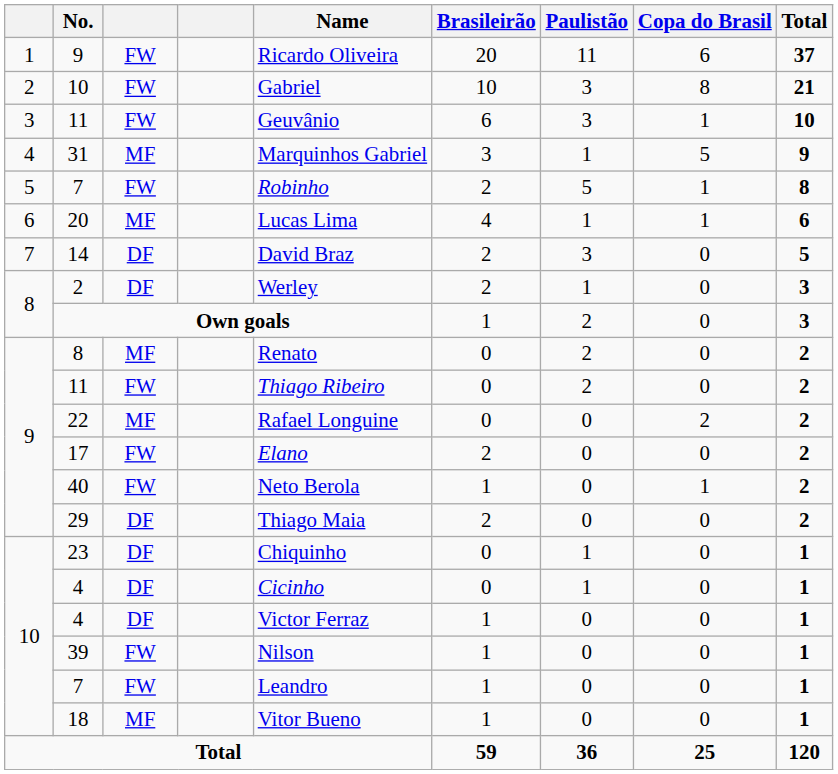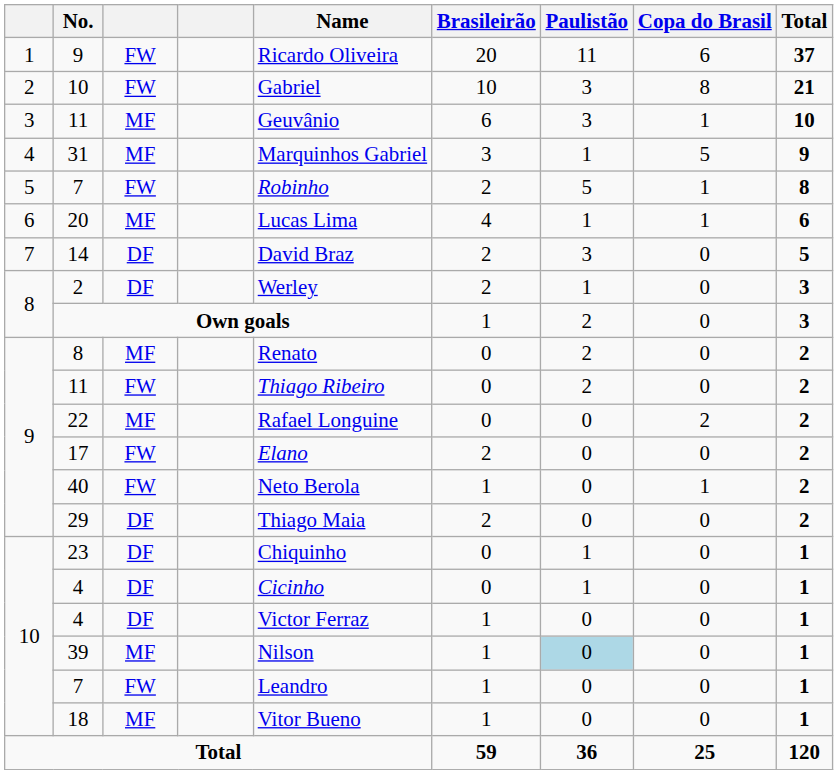 <table class="wikitable sortable" style="text-align:center">
 <tr>
 <th width="30"></th>
 <th width="30">No.</th>
 <th width="50"></th>
 <th width="50"></th>
 <th>Name</th>
 <th><a href='#'>Brasileirão</a></th>
 <th><a href='#'>Paulistão</a></th>
 <th><a href='#'>Copa do Brasil</a></th>
 <th>Total</th>
 </tr>
 <tr>
 <td>1</td>
 <td>9</td>
 <td><a href='#'>FW</a></td>
 <td></td>
 <td align=left><a href='#'>Ricardo Oliveira</a></td>
 <td>20</td>
 <td>11</td>
 <td>6</td>
 <td><strong>37</strong></td>
 </tr>
 <tr>
 <td>2</td>
 <td>10</td>
 <td><a href='#'>FW</a></td>
 <td></td>
 <td align=left><a href='#'>Gabriel</a></td>
 <td>10</td>
 <td>3</td>
 <td>8</td>
 <td><strong>21</strong></td>
 </tr>
 <tr>
 <td>3</td>
 <td>11</td>
-<td><a href='#'>FW</a></td>
+<td><a href='#'>MF</a></td>
 <td></td>
 <td align=left><a href='#'>Geuvânio</a></td>
 <td>6</td>
 <td>3</td>
 <td>1</td>
 <td><strong>10</strong></td>
 </tr>
 <tr>
 <td>4</td>
 <td>31</td>
 <td><a href='#'>MF</a></td>
 <td></td>
 <td align=left><a href='#'>Marquinhos Gabriel</a></td>
 <td>3</td>
 <td>1</td>
 <td>5</td>
 <td><strong>9</strong></td>
 </tr>
 <tr>
 <td>5</td>
 <td>7</td>
 <td><a href='#'>FW</a></td>
 <td></td>
 <td align=left><em><a href='#'>Robinho</a></em></td>
 <td>2</td>
 <td>5</td>
 <td>1</td>
 <td><strong>8</strong></td>
 </tr>
 <tr>
 <td>6</td>
 <td>20</td>
 <td><a href='#'>MF</a></td>
 <td></td>
 <td align=left><a href='#'>Lucas Lima</a></td>
 <td>4</td>
 <td>1</td>
 <td>1</td>
 <td><strong>6</strong></td>
 </tr>
 <tr>
 <td>7</td>
 <td>14</td>
 <td><a href='#'>DF</a></td>
 <td></td>
 <td align=left><a href='#'>David Braz</a></td>
 <td>2</td>
 <td>3</td>
 <td>0</td>
 <td><strong>5</strong></td>
 </tr>
 <tr>
 <td rowspan=2>8</td>
 <td>2</td>
 <td><a href='#'>DF</a></td>
 <td></td>
 <td align=left><a href='#'>Werley</a></td>
 <td>2</td>
 <td>1</td>
 <td>0</td>
 <td><strong>3</strong></td>
 </tr>
 <tr>
 <td colspan=4><strong>Own goals</strong></td>
 <td>1</td>
 <td>2</td>
 <td>0</td>
 <td><strong>3</strong></td>
 </tr>
 <tr>
 <td rowspan=6>9</td>
 <td>8</td>
 <td><a href='#'>MF</a></td>
 <td></td>
 <td align=left><a href='#'>Renato</a></td>
 <td>0</td>
 <td>2</td>
 <td>0</td>
 <td><strong>2</strong></td>
 </tr>
 <tr>
 <td>11</td>
 <td><a href='#'>FW</a></td>
 <td></td>
 <td align=left><em><a href='#'>Thiago Ribeiro</a></em></td>
 <td>0</td>
 <td>2</td>
 <td>0</td>
 <td><strong>2</strong></td>
 </tr>
 <tr>
 <td>22</td>
 <td><a href='#'>MF</a></td>
 <td></td>
 <td align=left><a href='#'>Rafael Longuine</a></td>
 <td>0</td>
 <td>0</td>
 <td>2</td>
 <td><strong>2</strong></td>
 </tr>
 <tr>
 <td>17</td>
 <td><a href='#'>FW</a></td>
 <td></td>
 <td align=left><em><a href='#'>Elano</a></em></td>
 <td>2</td>
 <td>0</td>
 <td>0</td>
 <td><strong>2</strong></td>
 </tr>
 <tr>
 <td>40</td>
 <td><a href='#'>FW</a></td>
 <td></td>
 <td align=left><a href='#'>Neto Berola</a></td>
 <td>1</td>
 <td>0</td>
 <td>1</td>
 <td><strong>2</strong></td>
 </tr>
 <tr>
 <td>29</td>
 <td><a href='#'>DF</a></td>
 <td></td>
 <td align=left><a href='#'>Thiago Maia</a></td>
 <td>2</td>
 <td>0</td>
 <td>0</td>
 <td><strong>2</strong></td>
 </tr>
 <tr>
 <td rowspan=6>10</td>
 <td>23</td>
 <td><a href='#'>DF</a></td>
 <td></td>
 <td align=left><a href='#'>Chiquinho</a></td>
 <td>0</td>
 <td>1</td>
 <td>0</td>
 <td><strong>1</strong></td>
 </tr>
 <tr>
 <td>4</td>
 <td><a href='#'>DF</a></td>
 <td></td>
 <td align=left><em><a href='#'>Cicinho</a></em></td>
 <td>0</td>
 <td>1</td>
 <td>0</td>
 <td><strong>1</strong></td>
 </tr>
 <tr>
 <td>4</td>
 <td><a href='#'>DF</a></td>
 <td></td>
 <td align=left><a href='#'>Victor Ferraz</a></td>
 <td>1</td>
 <td>0</td>
 <td>0</td>
 <td><strong>1</strong></td>
 </tr>
 <tr>
 <td>39</td>
-<td><a href='#'>FW</a></td>
+<td><a href='#'>MF</a></td>
 <td></td>
 <td align=left><a href='#'>Nilson</a></td>
 <td>1</td>
-<td>0</td>
+<td style="background: lightblue;">0</td>
 <td>0</td>
 <td><strong>1</strong></td>
 </tr>
 <tr>
 <td>7</td>
 <td><a href='#'>FW</a></td>
 <td></td>
 <td align=left><a href='#'>Leandro</a></td>
 <td>1</td>
 <td>0</td>
 <td>0</td>
 <td><strong>1</strong></td>
 </tr>
 <tr>
 <td>18</td>
 <td><a href='#'>MF</a></td>
 <td></td>
 <td align=left><a href='#'>Vitor Bueno</a></td>
 <td>1</td>
 <td>0</td>
 <td>0</td>
 <td><strong>1</strong></td>
 </tr>
 <tr>
 <td colspan=5><strong>Total</strong></td>
 <td><strong>59</strong></td>
 <td><strong>36</strong></td>
 <td><strong>25</strong></td>
 <td><strong>120</strong></td>
 </tr>
 </table>
